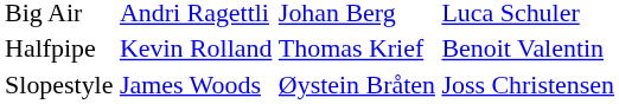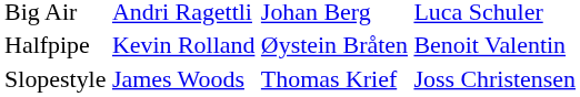 <table>
 <tr>
 <td>Big Air </td>
 <td> <a href='#'>Andri Ragettli</a></td>
 <td> <a href='#'>Johan Berg</a></td>
 <td> <a href='#'>Luca Schuler</a></td>
 </tr>
 <tr>
 <td>Halfpipe </td>
 <td> <a href='#'>Kevin Rolland</a></td>
-<td> <a href='#'>Thomas Krief</a></td>
+<td> <a href='#'>Øystein Bråten</a></td>
 <td> <a href='#'>Benoit Valentin</a></td>
 </tr>
 <tr>
 <td>Slopestyle </td>
 <td> <a href='#'>James Woods</a></td>
-<td> <a href='#'>Øystein Bråten</a></td>
+<td> <a href='#'>Thomas Krief</a></td>
 <td> <a href='#'>Joss Christensen</a></td>
 </tr>
 </table>
